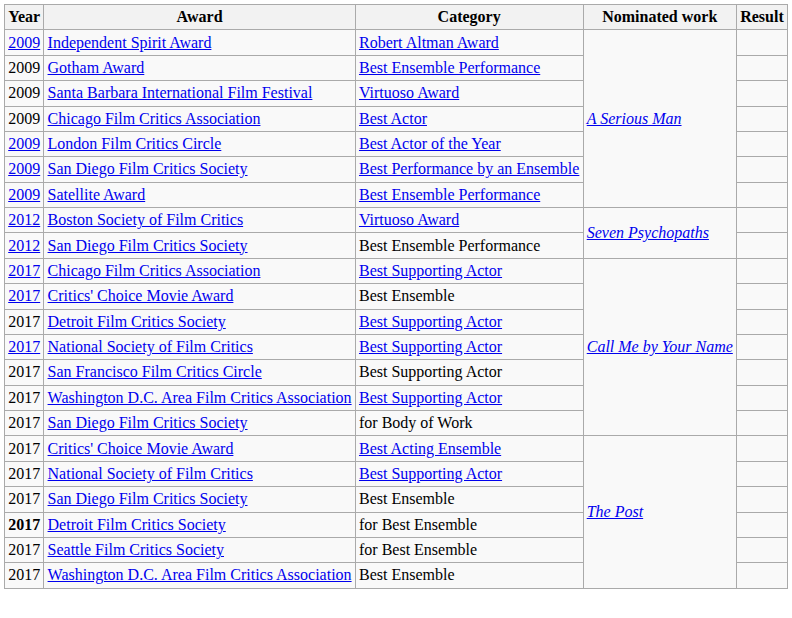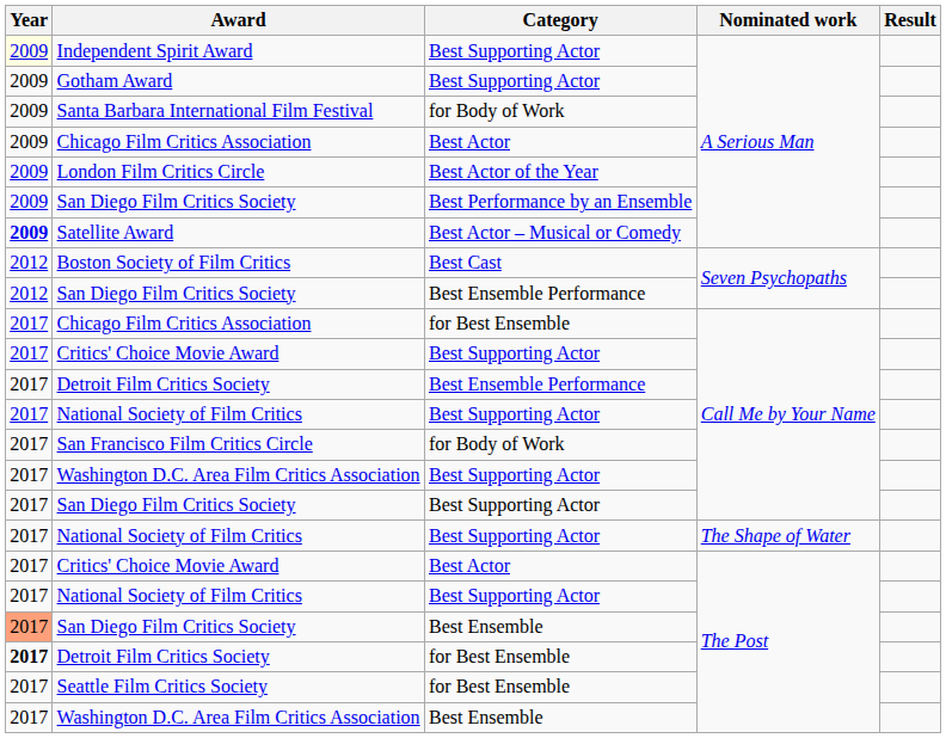 <table class="wikitable sortable">
 <tr>
 <th>Year</th>
 <th>Award</th>
 <th>Category</th>
 <th>Nominated work</th>
 <th>Result</th>
 </tr>
 <tr>
-<td><a href='#'>2009</a></td>
+<td style="background: lightyellow;"><a href='#'>2009</a></td>
 <td><a href='#'>Independent Spirit Award</a></td>
-<td><a href='#'>Robert Altman Award</a></td>
+<td><a href='#'>Best Supporting Actor</a></td>
 <td rowspan=7><em><a href='#'>A Serious Man</a></em></td>
 <td></td>
 </tr>
 <tr>
 <td>2009</td>
 <td><a href='#'>Gotham Award</a></td>
-<td><a href='#'>Best Ensemble Performance</a></td>
+<td><a href='#'>Best Supporting Actor</a></td>
 <td></td>
 </tr>
 <tr>
 <td>2009</td>
 <td><a href='#'>Santa Barbara International Film Festival</a></td>
-<td><a href='#'>Virtuoso Award</a></td>
+<td>for Body of Work</td>
 <td></td>
 </tr>
 <tr>
 <td>2009</td>
 <td><a href='#'>Chicago Film Critics Association</a></td>
 <td><a href='#'>Best Actor</a></td>
 <td></td>
 </tr>
 <tr>
 <td><a href='#'>2009</a></td>
 <td><a href='#'>London Film Critics Circle</a></td>
 <td><a href='#'>Best Actor of the Year</a></td>
 <td></td>
 </tr>
 <tr>
 <td><a href='#'>2009</a></td>
 <td><a href='#'>San Diego Film Critics Society</a></td>
 <td><a href='#'>Best Performance by an Ensemble</a></td>
 <td></td>
 </tr>
 <tr>
-<td><a href='#'>2009</a></td>
+<td><strong><a href='#'>2009</a></strong></td>
 <td><a href='#'>Satellite Award</a></td>
-<td><a href='#'>Best Ensemble Performance</a></td>
+<td><a href='#'>Best Actor – Musical or Comedy</a></td>
 <td></td>
 </tr>
 <tr>
 <td><a href='#'>2012</a></td>
 <td><a href='#'>Boston Society of Film Critics</a></td>
-<td><a href='#'>Virtuoso Award</a></td>
+<td><a href='#'>Best Cast</a></td>
 <td rowspan=2><em><a href='#'>Seven Psychopaths</a></em></td>
 <td></td>
 </tr>
 <tr>
 <td><a href='#'>2012</a></td>
 <td><a href='#'>San Diego Film Critics Society</a></td>
 <td>Best Ensemble Performance</td>
 <td></td>
 </tr>
 <tr>
 <td><a href='#'>2017</a></td>
 <td><a href='#'>Chicago Film Critics Association</a></td>
-<td><a href='#'>Best Supporting Actor</a></td>
+<td>for Best Ensemble</td>
 <td rowspan=7><em><a href='#'>Call Me by Your Name</a></em></td>
 <td></td>
 </tr>
 <tr>
 <td><a href='#'>2017</a></td>
 <td><a href='#'>Critics' Choice Movie Award</a></td>
-<td>Best Ensemble</td>
+<td><a href='#'>Best Supporting Actor</a></td>
 <td></td>
 </tr>
 <tr>
 <td>2017</td>
 <td><a href='#'>Detroit Film Critics Society</a></td>
-<td><a href='#'>Best Supporting Actor</a></td>
+<td><a href='#'>Best Ensemble Performance</a></td>
 <td></td>
 </tr>
 <tr>
 <td><a href='#'>2017</a></td>
 <td><a href='#'>National Society of Film Critics</a></td>
 <td><a href='#'>Best Supporting Actor</a></td>
 <td></td>
 </tr>
 <tr>
 <td>2017</td>
 <td><a href='#'>San Francisco Film Critics Circle</a></td>
-<td>Best Supporting Actor</td>
+<td>for Body of Work</td>
 <td></td>
 </tr>
 <tr>
 <td>2017</td>
 <td><a href='#'>Washington D.C. Area Film Critics Association</a></td>
 <td><a href='#'>Best Supporting Actor</a></td>
 <td></td>
 </tr>
 <tr>
 <td>2017</td>
 <td><a href='#'>San Diego Film Critics Society</a></td>
-<td>for Body of Work</td>
+<td>Best Supporting Actor</td>
+<td></td>
+</tr>
+<tr>
+<td>2017</td>
+<td><a href='#'>National Society of Film Critics</a></td>
+<td><a href='#'>Best Supporting Actor</a></td>
+<td><em><a href='#'>The Shape of Water</a></em></td>
 <td></td>
 </tr>
 <tr>
 <td>2017</td>
 <td><a href='#'>Critics' Choice Movie Award</a></td>
-<td><a href='#'>Best Acting Ensemble</a></td>
+<td><a href='#'>Best Actor</a></td>
 <td rowspan=8><em><a href='#'>The Post</a></em></td>
 <td></td>
 </tr>
 <tr>
 <td>2017</td>
 <td><a href='#'>National Society of Film Critics</a></td>
 <td><a href='#'>Best Supporting Actor</a></td>
 <td></td>
 </tr>
 <tr>
-<td>2017</td>
+<td style="background: lightsalmon;">2017</td>
 <td><a href='#'>San Diego Film Critics Society</a></td>
 <td>Best Ensemble</td>
 <td></td>
 </tr>
 <tr>
 <td><strong>2017</strong></td>
 <td><a href='#'>Detroit Film Critics Society</a></td>
 <td>for Best Ensemble</td>
 <td></td>
 </tr>
 <tr>
 <td>2017</td>
 <td><a href='#'>Seattle Film Critics Society</a></td>
 <td>for Best Ensemble</td>
 <td></td>
 </tr>
 <tr>
 <td>2017</td>
 <td><a href='#'>Washington D.C. Area Film Critics Association</a></td>
 <td>Best Ensemble</td>
 <td></td>
 </tr>
 <tr>
 </tr>
 </table>
